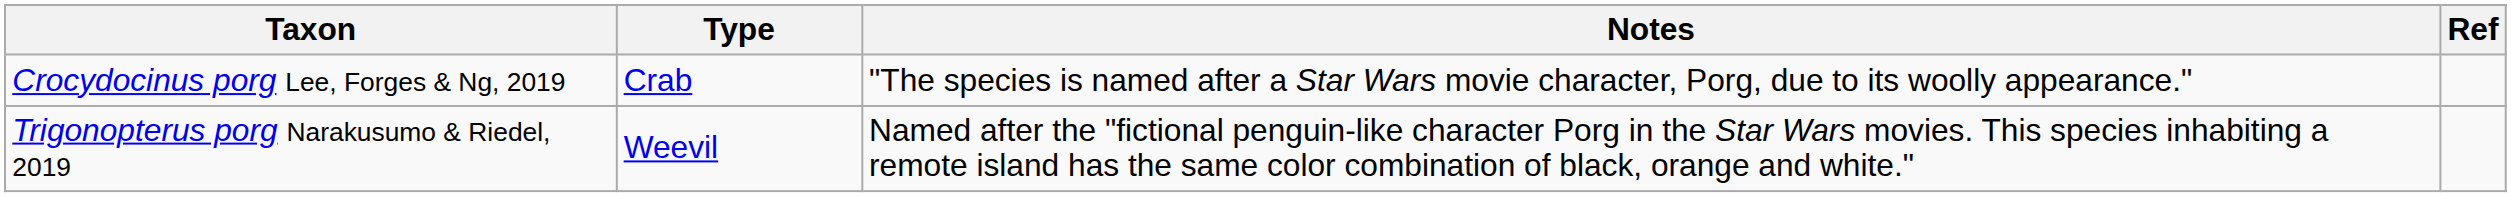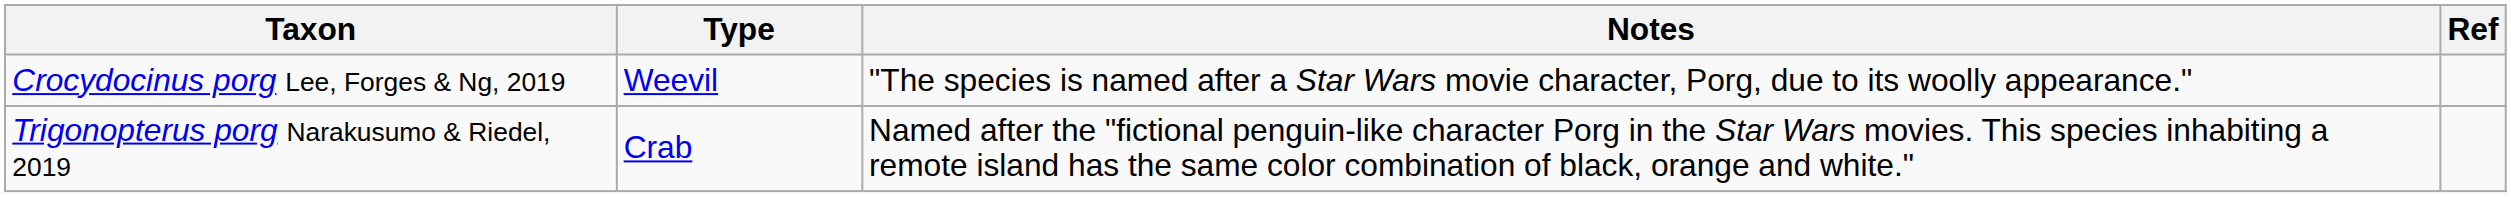 <table class="wikitable sortable" width="100%">
 <tr>
 <th style="width:25%;">Taxon</th>
 <th style="width:10%;">Type</th>
 <th style="width:65%;">Notes</th>
 <th class="unsortable">Ref</th>
 </tr>
 <tr>
 <td><em><a href='#'>Crocydocinus porg</a></em> <small>Lee, Forges & Ng, 2019</small></td>
-<td><a href='#'>Crab</a></td>
+<td><a href='#'>Weevil</a></td>
 <td>"The species is named after a <em>Star Wars</em> movie character, Porg, due to its woolly appearance."</td>
 <td></td>
 </tr>
 <tr>
 <td><em><a href='#'>Trigonopterus porg</a></em> <small>Narakusumo & Riedel, 2019</small></td>
-<td><a href='#'>Weevil</a></td>
+<td><a href='#'>Crab</a></td>
 <td>Named after the "fictional penguin-like character Porg in the <em>Star Wars</em> movies. This species inhabiting a remote island has the same color combination of black, orange and white."</td>
 <td></td>
 </tr>
 </table>
